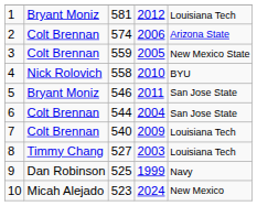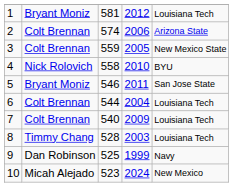 <table class="wikitable">
 <tr>
 </tr>
 <tr>
 <td>1</td>
 <td><a href='#'>Bryant Moniz</a></td>
 <td><abbr>581</abbr></td>
 <td><a href='#'>2012</a></td>
 <td style="font-size:80%;">Louisiana Tech</td>
 </tr>
 <tr>
 <td>2</td>
 <td><a href='#'>Colt Brennan</a></td>
 <td><abbr>574</abbr></td>
 <td><a href='#'>2006</a></td>
 <td style="font-size:80%;"><a href='#'>Arizona State</a></td>
 </tr>
 <tr>
 <td>3</td>
 <td><a href='#'>Colt Brennan</a></td>
 <td><abbr>559</abbr></td>
 <td><a href='#'>2005</a></td>
 <td style="font-size:80%;">New Mexico State</td>
 </tr>
 <tr>
 <td>4</td>
 <td><a href='#'>Nick Rolovich</a></td>
 <td><abbr>558</abbr></td>
 <td><a href='#'>2010</a></td>
 <td style="font-size:80%;">BYU</td>
 </tr>
 <tr>
 <td>5</td>
 <td><a href='#'>Bryant Moniz</a></td>
 <td><abbr>546</abbr></td>
 <td><a href='#'>2011</a></td>
 <td style="font-size:80%;">San Jose State</td>
 </tr>
 <tr>
 <td>6</td>
 <td><a href='#'>Colt Brennan</a></td>
 <td><abbr>544</abbr></td>
 <td><a href='#'>2004</a></td>
-<td style="font-size:80%;">San Jose State</td>
+<td style="font-size:80%;">Louisiana Tech</td>
 </tr>
 <tr>
 <td>7</td>
 <td><a href='#'>Colt Brennan</a></td>
 <td><abbr>540</abbr></td>
 <td><a href='#'>2009</a></td>
 <td style="font-size:80%;">Louisiana Tech</td>
 </tr>
 <tr>
 <td>8</td>
 <td><a href='#'>Timmy Chang</a></td>
-<td><abbr>527</abbr></td>
+<td><abbr>528</abbr></td>
 <td><a href='#'>2003</a></td>
 <td style="font-size:80%;">Louisiana Tech</td>
 </tr>
 <tr>
 <td>9</td>
 <td>Dan Robinson</td>
 <td><abbr>525</abbr></td>
 <td><a href='#'>1999</a></td>
 <td style="font-size:80%;">Navy</td>
 </tr>
 <tr>
 <td>10</td>
 <td>Micah Alejado</td>
 <td><abbr>523</abbr></td>
 <td><a href='#'>2024</a></td>
 <td style="font-size:80%;">New Mexico</td>
 </tr>
 </table>
